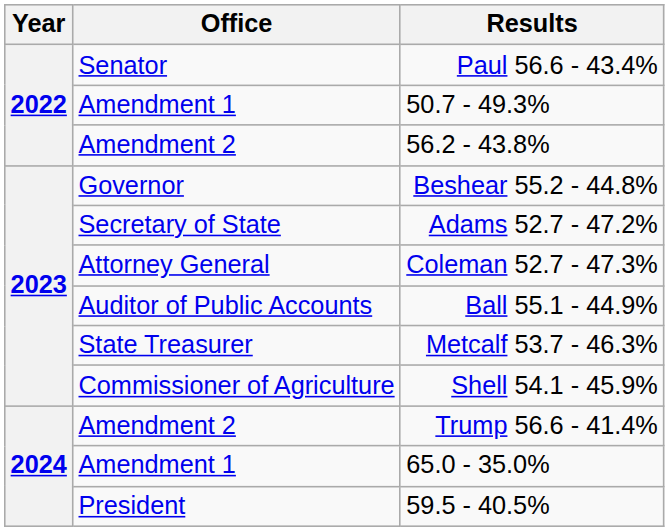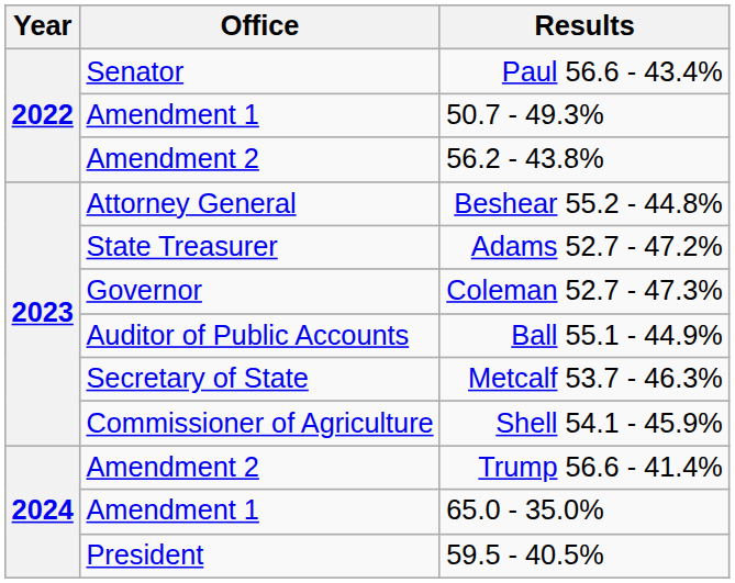 <table class=wikitable>
 <tr>
 <th>Year</th>
 <th>Office</th>
 <th>Results</th>
 </tr>
 <tr>
 <th rowspan=3><a href='#'>2022</a></th>
 <td><a href='#'>Senator</a></td>
 <td align="right" ><a href='#'>Paul</a> 56.6 - 43.4%</td>
 </tr>
 <tr>
 <td><a href='#'>Amendment 1</a></td>
 <td> 50.7 - 49.3%</td>
 </tr>
 <tr>
 <td><a href='#'>Amendment 2</a></td>
 <td> 56.2 - 43.8%</td>
 </tr>
 <tr>
 <th rowspan=6><a href='#'>2023</a></th>
-<td><a href='#'>Governor</a></td>
+<td><a href='#'>Attorney General</a></td>
 <td align="right" ><a href='#'>Beshear</a> 55.2 - 44.8%</td>
 </tr>
 <tr>
-<td><a href='#'>Secretary of State</a></td>
+<td><a href='#'>State Treasurer</a></td>
 <td align="right" ><a href='#'>Adams</a> 52.7 - 47.2%</td>
 </tr>
 <tr>
-<td><a href='#'>Attorney General</a></td>
+<td><a href='#'>Governor</a></td>
 <td align="right" ><a href='#'>Coleman</a> 52.7 - 47.3%</td>
 </tr>
 <tr>
 <td><a href='#'>Auditor of Public Accounts</a></td>
 <td align="right" ><a href='#'>Ball</a> 55.1 - 44.9%</td>
 </tr>
 <tr>
-<td><a href='#'>State Treasurer</a></td>
+<td><a href='#'>Secretary of State</a></td>
 <td align="right" ><a href='#'>Metcalf</a> 53.7 - 46.3%</td>
 </tr>
 <tr>
 <td><a href='#'>Commissioner of Agriculture</a></td>
 <td align="right" ><a href='#'>Shell</a> 54.1 - 45.9%</td>
 </tr>
 <tr>
 <th rowspan=3><a href='#'>2024</a></th>
 <td><a href='#'>Amendment 2</a></td>
 <td align="right" ><a href='#'>Trump</a> 56.6 - 41.4%</td>
 </tr>
 <tr>
 <td><a href='#'>Amendment 1</a></td>
 <td> 65.0 - 35.0%</td>
 </tr>
 <tr>
 <td><a href='#'>President</a></td>
 <td> 59.5 - 40.5%</td>
 </tr>
 </table>
